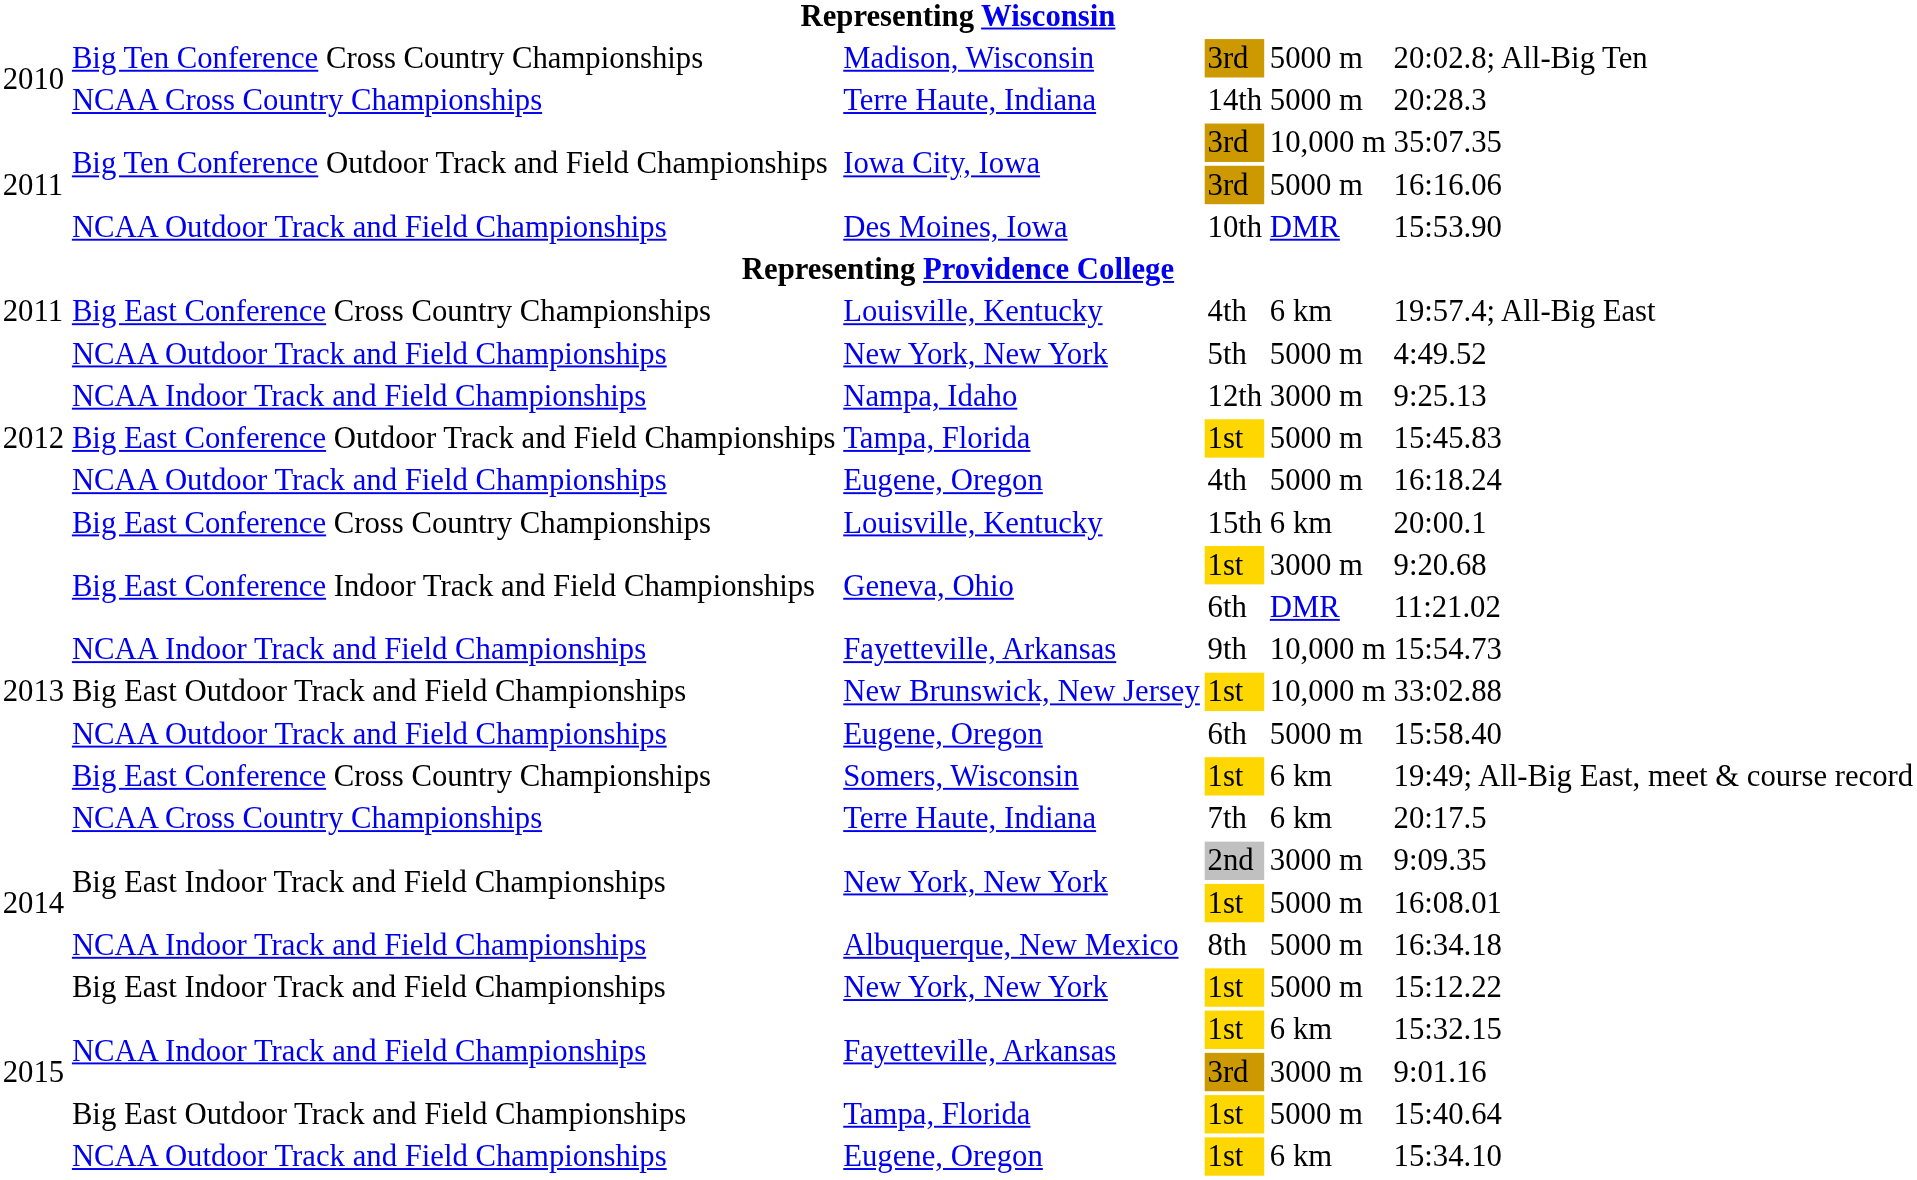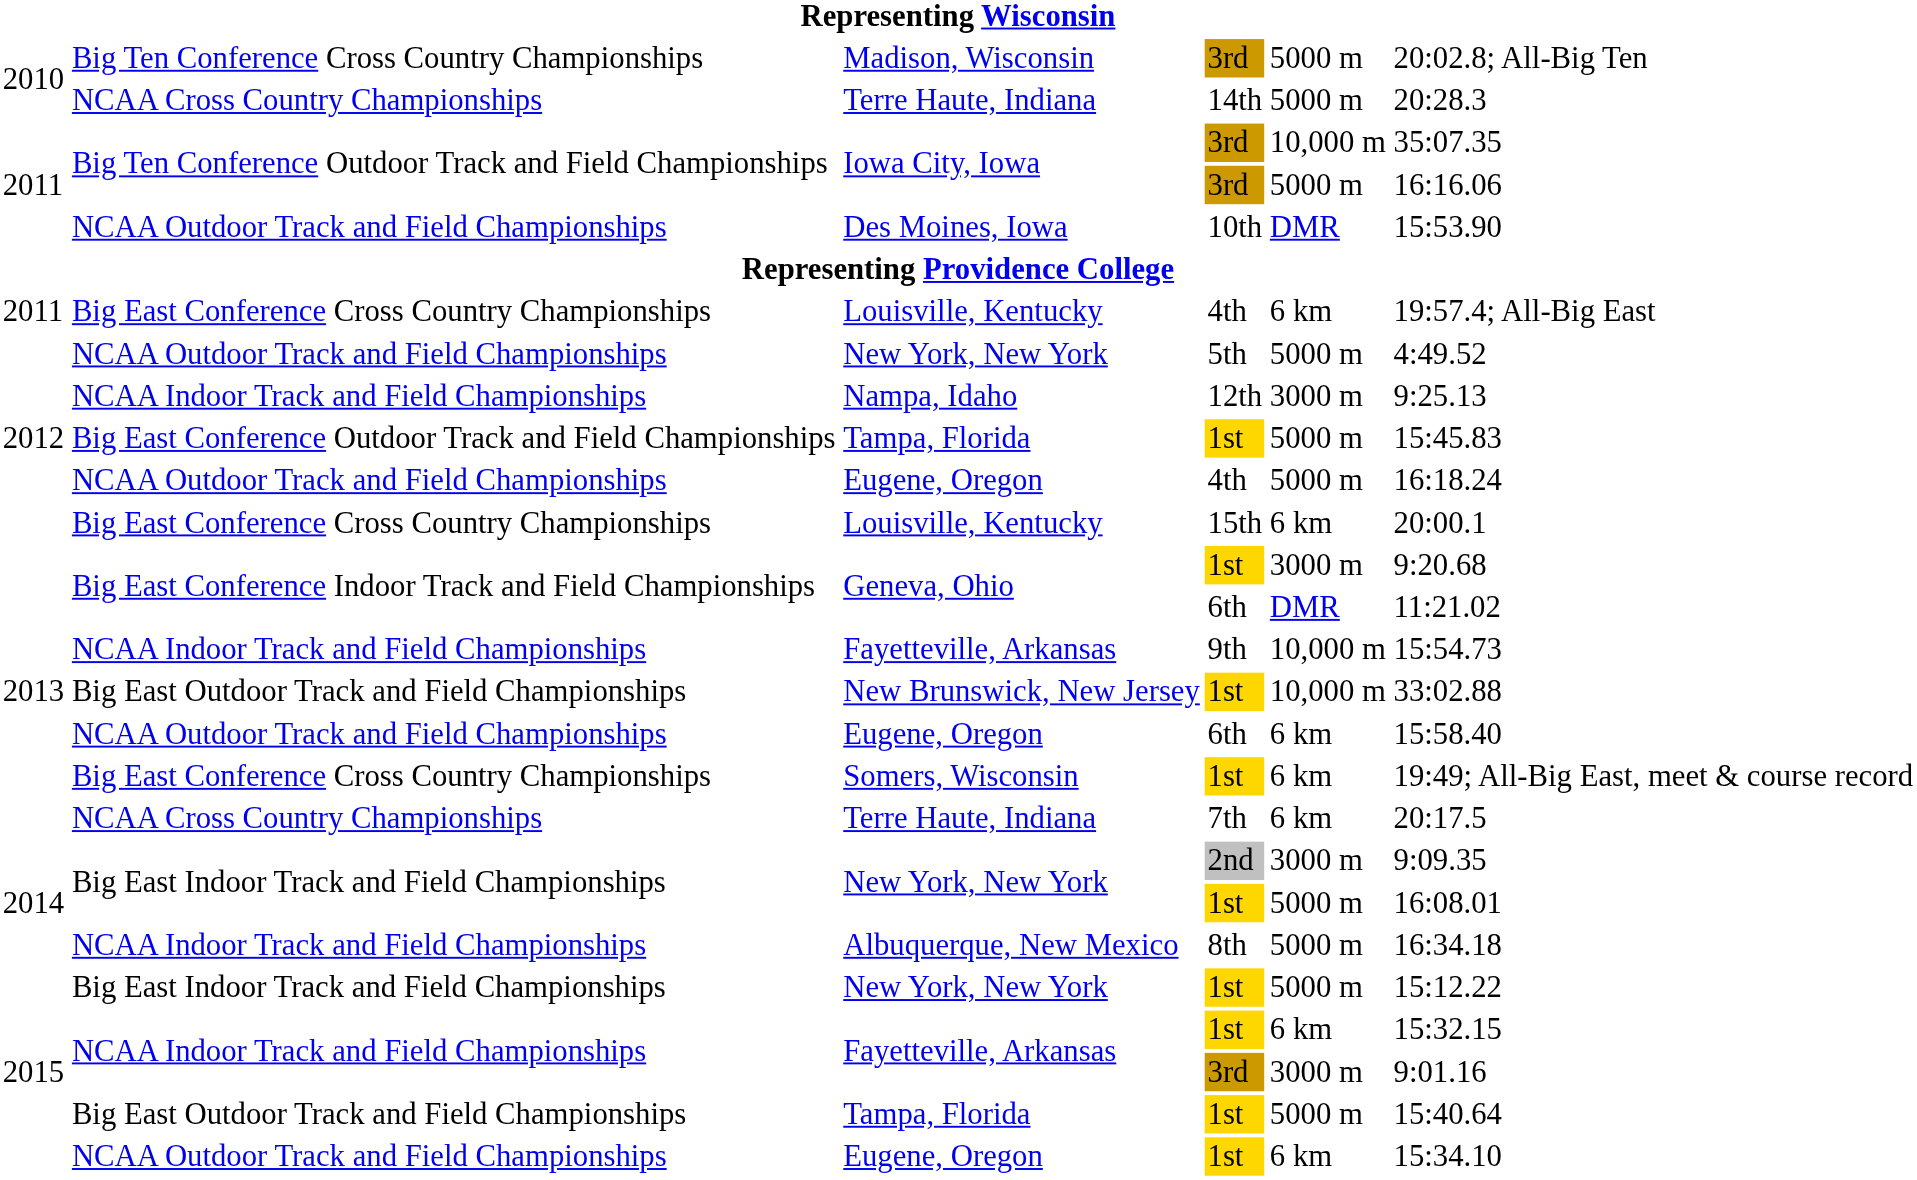 <table>
 <tr>
 <th colspan=6>Representing <a href='#'>Wisconsin</a></th>
 </tr>
 <tr>
 <td rowspan=2>2010</td>
 <td><a href='#'>Big Ten Conference</a> Cross Country Championships</td>
 <td><a href='#'>Madison, Wisconsin</a></td>
 <td bgcolor=cc9900>3rd</td>
 <td>5000 m</td>
 <td>20:02.8; All-Big Ten</td>
 </tr>
 <tr>
 <td><a href='#'>NCAA Cross Country Championships</a></td>
 <td><a href='#'>Terre Haute, Indiana</a></td>
 <td>14th</td>
 <td>5000 m</td>
 <td>20:28.3</td>
 </tr>
 <tr>
 <td rowspan=3>2011</td>
 <td rowspan=2><a href='#'>Big Ten Conference</a> Outdoor Track and Field Championships</td>
 <td rowspan=2><a href='#'>Iowa City, Iowa</a></td>
 <td bgcolor=cc9900>3rd</td>
 <td>10,000 m</td>
 <td>35:07.35</td>
 </tr>
 <tr>
 <td bgcolor=cc9900>3rd</td>
 <td>5000 m</td>
 <td>16:16.06</td>
 </tr>
 <tr>
 <td><a href='#'>NCAA Outdoor Track and Field Championships</a></td>
 <td><a href='#'>Des Moines, Iowa</a></td>
 <td>10th</td>
 <td><a href='#'>DMR</a></td>
 <td>15:53.90</td>
 </tr>
 <tr>
 <th colspan=6>Representing <a href='#'>Providence College</a></th>
 </tr>
 <tr>
 <td>2011</td>
 <td><a href='#'>Big East Conference</a> Cross Country Championships</td>
 <td><a href='#'>Louisville, Kentucky</a></td>
 <td>4th</td>
 <td>6 km</td>
 <td>19:57.4; All-Big East</td>
 </tr>
 <tr>
 <td rowspan=5>2012</td>
 <td><a href='#'>NCAA Outdoor Track and Field Championships</a></td>
 <td><a href='#'>New York, New York</a></td>
 <td>5th</td>
 <td>5000 m</td>
 <td>4:49.52</td>
 </tr>
 <tr>
 <td><a href='#'>NCAA Indoor Track and Field Championships</a></td>
 <td><a href='#'>Nampa, Idaho</a></td>
 <td>12th</td>
 <td>3000 m</td>
 <td>9:25.13</td>
 </tr>
 <tr>
 <td><a href='#'>Big East Conference</a> Outdoor Track and Field Championships</td>
 <td><a href='#'>Tampa, Florida</a></td>
 <td bgcolor=gold>1st</td>
 <td>5000 m</td>
 <td>15:45.83</td>
 </tr>
 <tr>
 <td><a href='#'>NCAA Outdoor Track and Field Championships</a></td>
 <td><a href='#'>Eugene, Oregon</a></td>
 <td>4th</td>
 <td>5000 m</td>
 <td>16:18.24</td>
 </tr>
 <tr>
 <td><a href='#'>Big East Conference</a> Cross Country Championships</td>
 <td><a href='#'>Louisville, Kentucky</a></td>
 <td>15th</td>
 <td>6 km</td>
 <td>20:00.1</td>
 </tr>
 <tr>
 <td rowspan=7>2013</td>
 <td rowspan=2><a href='#'>Big East Conference</a> Indoor Track and Field Championships</td>
 <td rowspan=2><a href='#'>Geneva, Ohio</a></td>
 <td bgcolor=gold>1st</td>
 <td>3000 m</td>
 <td>9:20.68</td>
 </tr>
 <tr>
 <td>6th</td>
 <td><a href='#'>DMR</a></td>
 <td>11:21.02</td>
 </tr>
 <tr>
 <td><a href='#'>NCAA Indoor Track and Field Championships</a></td>
 <td><a href='#'>Fayetteville, Arkansas</a></td>
 <td>9th</td>
 <td>10,000 m</td>
 <td>15:54.73</td>
 </tr>
 <tr>
 <td>Big East Outdoor Track and Field Championships</td>
 <td><a href='#'>New Brunswick, New Jersey</a></td>
 <td bgcolor=gold>1st</td>
 <td>10,000 m</td>
 <td>33:02.88</td>
 </tr>
 <tr>
 <td><a href='#'>NCAA Outdoor Track and Field Championships</a></td>
 <td><a href='#'>Eugene, Oregon</a></td>
 <td>6th</td>
-<td>5000 m</td>
+<td>6 km</td>
 <td>15:58.40</td>
 </tr>
 <tr>
 <td><a href='#'>Big East Conference</a> Cross Country Championships</td>
 <td><a href='#'>Somers, Wisconsin</a></td>
 <td bgcolor=gold>1st</td>
 <td>6 km</td>
 <td>19:49; All-Big East, meet & course record</td>
 </tr>
 <tr>
 <td><a href='#'>NCAA Cross Country Championships</a></td>
 <td><a href='#'>Terre Haute, Indiana</a></td>
 <td>7th</td>
 <td>6 km</td>
 <td>20:17.5</td>
 </tr>
 <tr>
 <td rowspan=3>2014</td>
 <td rowspan=2>Big East Indoor Track and Field Championships</td>
 <td rowspan=2><a href='#'>New York, New York</a></td>
 <td bgcolor=silver>2nd</td>
 <td>3000 m</td>
 <td>9:09.35</td>
 </tr>
 <tr>
 <td bgcolor=gold>1st</td>
 <td>5000 m</td>
 <td>16:08.01</td>
 </tr>
 <tr>
 <td><a href='#'>NCAA Indoor Track and Field Championships</a></td>
 <td><a href='#'>Albuquerque, New Mexico</a></td>
 <td>8th</td>
 <td>5000 m</td>
 <td>16:34.18</td>
 </tr>
 <tr>
 <td rowspan=5>2015</td>
 <td>Big East Indoor Track and Field Championships</td>
 <td><a href='#'>New York, New York</a></td>
 <td bgcolor=gold>1st</td>
 <td>5000 m</td>
 <td>15:12.22</td>
 </tr>
 <tr>
 <td rowspan=2><a href='#'>NCAA Indoor Track and Field Championships</a></td>
 <td rowspan=2><a href='#'>Fayetteville, Arkansas</a></td>
 <td bgcolor=gold>1st</td>
 <td>6 km</td>
 <td>15:32.15</td>
 </tr>
 <tr>
 <td bgcolor=cc9900>3rd</td>
 <td>3000 m</td>
 <td>9:01.16</td>
 </tr>
 <tr>
 <td>Big East Outdoor Track and Field Championships</td>
 <td><a href='#'>Tampa, Florida</a></td>
 <td bgcolor=gold>1st</td>
 <td>5000 m</td>
 <td>15:40.64</td>
 </tr>
 <tr>
 <td><a href='#'>NCAA Outdoor Track and Field Championships</a></td>
 <td><a href='#'>Eugene, Oregon</a></td>
 <td bgcolor=gold>1st</td>
 <td>6 km</td>
 <td>15:34.10</td>
 </tr>
 </table>
